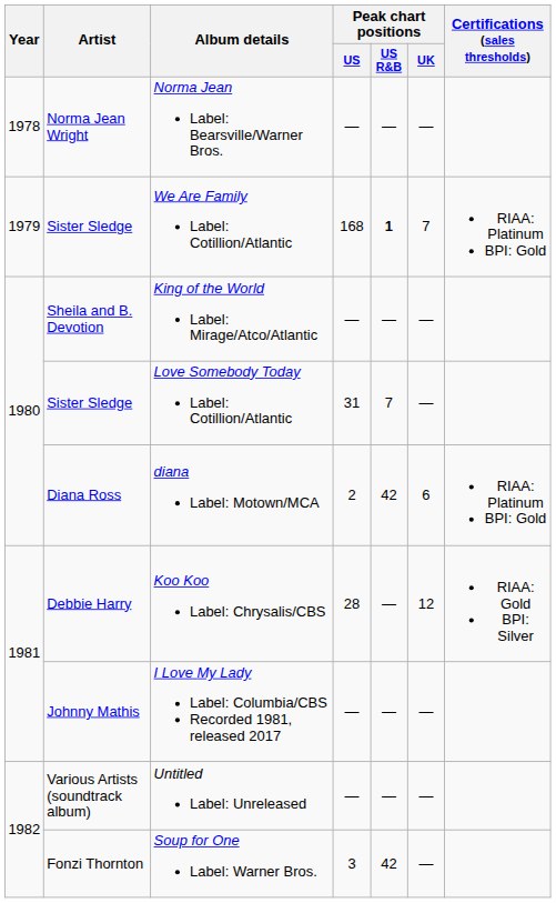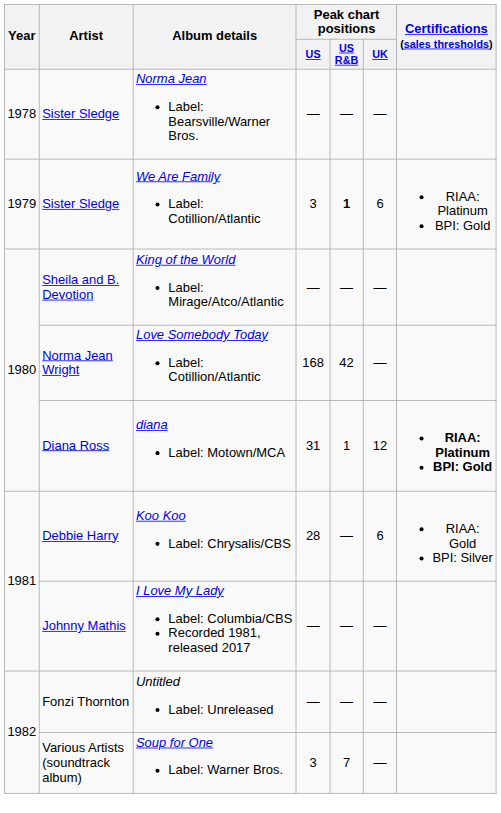 <table class="wikitable" style=text-align:center;>
 <tr>
 <th rowspan="2">Year</th>
 <th rowspan="2">Artist</th>
 <th rowspan="2">Album details</th>
 <th colspan="3">Peak chart positions<br></th>
 <th rowspan="2"><a href='#'>Certifications</a><br><small>(<a href='#'>sales thresholds</a>)</small></th>
 </tr>
 <tr style="font-size:smaller;">
 <th width="35"><a href='#'>US</a></th>
 <th width="35"><a href='#'>US R&B</a></th>
 <th width="35"><a href='#'>UK</a></th>
 </tr>
 <tr>
 <td>1978</td>
-<td align=left><a href='#'>Norma Jean Wright</a></td>
+<td align=left><a href='#'>Sister Sledge</a></td>
 <td align=left><em><a href='#'>Norma Jean</a></em><br><ul><li>Label: Bearsville/Warner Bros.</li></ul></td>
 <td>—</td>
 <td>—</td>
 <td>—</td>
 <td></td>
 </tr>
 <tr>
 <td>1979</td>
 <td align=left><a href='#'>Sister Sledge</a></td>
 <td align=left><em><a href='#'>We Are Family</a></em><br><ul><li>Label: Cotillion/Atlantic</li></ul></td>
-<td>168</td>
+<td>3</td>
 <td><strong>1</strong></td>
-<td>7</td>
+<td>6</td>
 <td><br><ul><li>RIAA: Platinum</li><li>BPI: Gold</li></ul></td>
 </tr>
 <tr>
 <td rowspan="3">1980</td>
 <td align=left><a href='#'>Sheila and B. Devotion</a></td>
 <td align=left><em><a href='#'>King of the World</a></em><br><ul><li>Label: Mirage/Atco/Atlantic</li></ul></td>
 <td>—</td>
 <td>—</td>
 <td>—</td>
 <td></td>
 </tr>
 <tr>
-<td align=left><a href='#'>Sister Sledge</a></td>
+<td align=left><a href='#'>Norma Jean Wright</a></td>
 <td align=left><em><a href='#'>Love Somebody Today</a></em><br><ul><li>Label: Cotillion/Atlantic</li></ul></td>
-<td>31</td>
-<td>7</td>
+<td>168</td>
+<td>42</td>
 <td>—</td>
 <td></td>
 </tr>
 <tr>
 <td align=left><a href='#'>Diana Ross</a></td>
 <td align=left><em><a href='#'>diana</a></em><br><ul><li>Label: Motown/MCA</li></ul></td>
-<td>2</td>
-<td>42</td>
-<td>6</td>
-<td><br><ul><li>RIAA: Platinum</li><li>BPI: Gold</li></ul></td>
+<td>31</td>
+<td>1</td>
+<td>12</td>
+<td><strong><br><ul><li>RIAA: Platinum</li><li>BPI: Gold</li></ul></strong></td>
 </tr>
 <tr>
 <td rowspan="2">1981</td>
 <td align=left><a href='#'>Debbie Harry</a></td>
 <td align=left><em><a href='#'>Koo Koo</a></em><br><ul><li>Label: Chrysalis/CBS</li></ul></td>
 <td>28</td>
 <td>—</td>
-<td>12</td>
+<td>6</td>
 <td><br><ul><li>RIAA: Gold</li><li>BPI: Silver</li></ul></td>
 </tr>
 <tr>
 <td align=left><a href='#'>Johnny Mathis</a></td>
 <td align=left><em><a href='#'>I Love My Lady</a></em><br><ul><li>Label: Columbia/CBS</li><li>Recorded 1981, released 2017</li></ul></td>
 <td>—</td>
 <td>—</td>
 <td>—</td>
 <td></td>
 </tr>
 <tr>
 <td rowspan="2">1982</td>
-<td align=left>Various Artists (soundtrack album)</td>
+<td align=left>Fonzi Thornton</td>
 <td align=left><em>Untitled</em><br><ul><li>Label: Unreleased</li></ul></td>
 <td>—</td>
 <td>—</td>
 <td>—</td>
 <td></td>
 </tr>
 <tr>
-<td align=left>Fonzi Thornton</td>
+<td align=left>Various Artists (soundtrack album)</td>
 <td align=left><em><a href='#'>Soup for One</a></em><br><ul><li>Label: Warner Bros.</li></ul></td>
 <td>3</td>
-<td>42</td>
+<td>7</td>
 <td>—</td>
 <td></td>
 </tr>
 </table>
